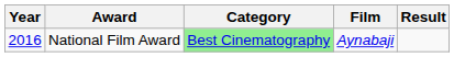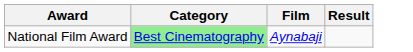 <table class="wikitable" style="font-size: 95%;">
 <tr>
-<th>Year</th>
 <th>Award</th>
 <th>Category</th>
 <th>Film</th>
 <th>Result</th>
 </tr>
 <tr>
-<td><a href='#'>2016</a></td>
 <td>National Film Award</td>
 <td style="background: lightgreen;"><a href='#'>Best Cinematography</a></td>
 <td><em><a href='#'>Aynabaji</a></em></td>
 <td></td>
 </tr>
 </table>
